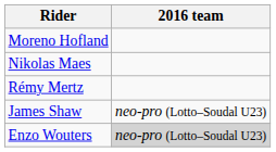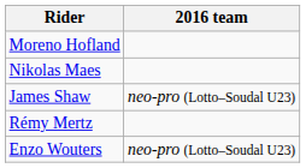 <table class="wikitable">
 <tr>
 <th>Rider</th>
 <th>2016 team</th>
 </tr>
 <tr>
 <td><a href='#'>Moreno Hofland</a></td>
 <td></td>
 </tr>
 <tr>
 <td><a href='#'>Nikolas Maes</a></td>
 <td></td>
 </tr>
 <tr>
+<td><a href='#'>James Shaw</a></td>
+<td><em>neo-pro</em> <small>(Lotto–Soudal U23)</small></td>
+</tr>
+<tr>
 <td><a href='#'>Rémy Mertz</a></td>
 <td></td>
 </tr>
 <tr>
-<td><a href='#'>James Shaw</a></td>
+<td><a href='#'>Enzo Wouters</a></td>
 <td><em>neo-pro</em> <small>(Lotto–Soudal U23)</small></td>
 </tr>
-<tr>
-<td><a href='#'>Enzo Wouters</a></td>
-<td style="background: lightgrey;"><em>neo-pro</em> <small>(Lotto–Soudal U23)</small></td>
-</tr>
 </table>
